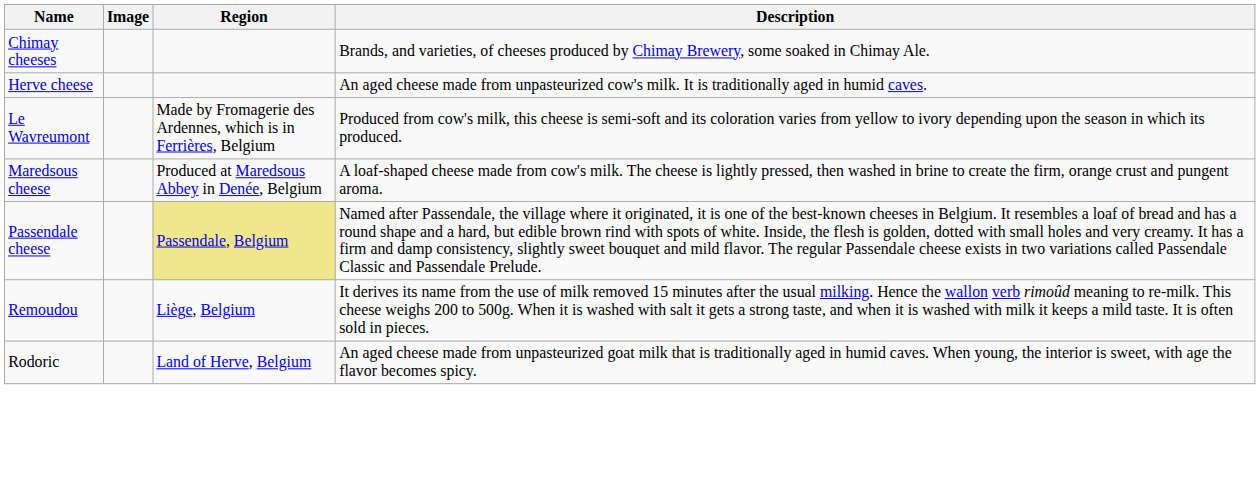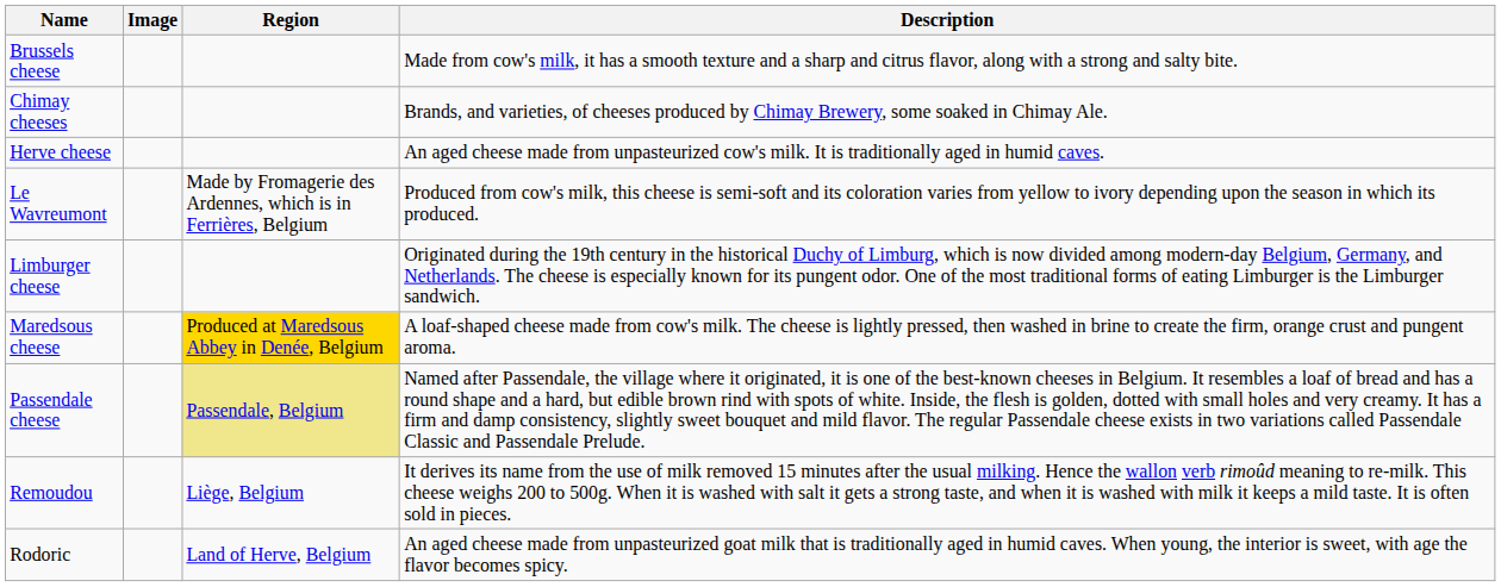 <table class="wikitable sortable" style="width:100%">
 <tr>
 <th>Name</th>
 <th class="unsortable">Image</th>
 <th>Region</th>
 <th>Description</th>
+</tr>
+<tr>
+<td><a href='#'>Brussels cheese</a></td>
+<td></td>
+<td></td>
+<td>Made from cow's <a href='#'>milk</a>, it has a smooth texture and a sharp and citrus flavor, along with a strong and salty bite.</td>
 </tr>
 <tr>
 <td><a href='#'>Chimay cheeses</a></td>
 <td></td>
 <td></td>
 <td>Brands, and varieties, of cheeses produced by <a href='#'>Chimay Brewery</a>, some soaked in Chimay Ale.</td>
 </tr>
 <tr>
 <td><a href='#'>Herve cheese</a></td>
 <td></td>
 <td></td>
 <td>An aged cheese made from unpasteurized cow's milk.  It is traditionally aged in humid <a href='#'>caves</a>.</td>
 </tr>
 <tr>
 <td><a href='#'>Le Wavreumont</a></td>
 <td></td>
 <td>Made by Fromagerie des Ardennes, which is in <a href='#'>Ferrières</a>, Belgium</td>
 <td>Produced from cow's milk, this cheese is semi-soft and its coloration varies from yellow to ivory depending upon the season in which its produced.</td>
 </tr>
 <tr>
+<td><a href='#'>Limburger cheese</a></td>
+<td></td>
+<td></td>
+<td>Originated during the 19th century in the historical <a href='#'>Duchy of Limburg</a>, which is now divided among modern-day <a href='#'>Belgium</a>, <a href='#'>Germany</a>, and <a href='#'>Netherlands</a>. The cheese is especially known for its pungent odor. One of the most traditional forms of eating Limburger is the Limburger sandwich.</td>
+</tr>
+<tr>
 <td><a href='#'>Maredsous cheese</a></td>
 <td></td>
-<td>Produced at <a href='#'>Maredsous Abbey</a> in <a href='#'>Denée</a>, Belgium</td>
+<td style="background: gold;">Produced at <a href='#'>Maredsous Abbey</a> in <a href='#'>Denée</a>, Belgium</td>
 <td>A loaf-shaped cheese made from cow's milk.  The cheese is lightly pressed, then washed in brine to create the firm, orange crust and pungent aroma.</td>
 </tr>
 <tr>
 <td><a href='#'>Passendale cheese</a></td>
 <td></td>
 <td style="background: khaki;"><a href='#'>Passendale</a>, <a href='#'>Belgium</a></td>
 <td>Named after Passendale, the village where it originated, it is one of the best-known cheeses in Belgium. It resembles a loaf of bread and has a round shape and a hard, but edible brown rind with spots of white. Inside, the flesh is golden, dotted with small holes and very creamy. It has a firm and damp consistency, slightly sweet bouquet and mild flavor. The regular Passendale cheese exists in two variations called Passendale Classic and Passendale Prelude.</td>
 </tr>
 <tr>
 <td><a href='#'>Remoudou</a></td>
 <td></td>
 <td><a href='#'>Liège</a>, <a href='#'>Belgium</a></td>
 <td>It derives its name from the use of milk removed 15 minutes after the usual <a href='#'>milking</a>. Hence the <a href='#'>wallon</a> <a href='#'>verb</a> <em>rimoûd</em> meaning to re-milk. This cheese weighs 200 to 500g. When it is washed with salt it gets a strong taste, and when it is washed with milk it keeps a mild taste. It is often sold in pieces.</td>
 </tr>
 <tr>
 <td>Rodoric</td>
 <td></td>
 <td><a href='#'>Land of Herve</a>, <a href='#'>Belgium</a></td>
 <td>An aged cheese made from unpasteurized goat milk that is traditionally aged in humid caves. When young, the interior is sweet, with age the flavor becomes spicy.</td>
 </tr>
 </table>
